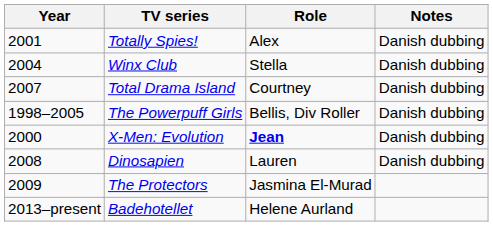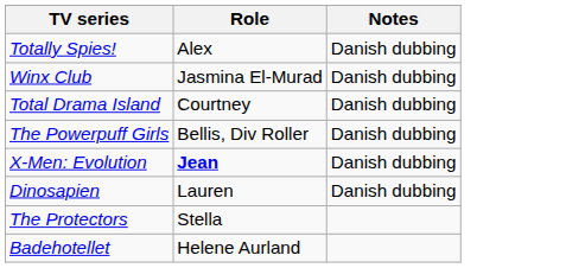 <table class="wikitable">
 <tr>
-<th>Year</th>
 <th>TV series</th>
 <th>Role</th>
 <th>Notes</th>
 </tr>
 <tr>
-<td>2001</td>
 <td><em><a href='#'>Totally Spies!</a></em></td>
 <td>Alex</td>
 <td>Danish dubbing</td>
 </tr>
 <tr>
-<td>2004</td>
 <td><em><a href='#'>Winx Club</a></em></td>
-<td>Stella</td>
+<td>Jasmina El-Murad</td>
 <td>Danish dubbing</td>
 </tr>
 <tr>
-<td>2007</td>
 <td><em><a href='#'>Total Drama Island</a></em></td>
 <td>Courtney</td>
 <td>Danish dubbing</td>
 </tr>
 <tr>
-<td>1998–2005</td>
 <td><em><a href='#'>The Powerpuff Girls</a></em></td>
 <td>Bellis, Div Roller</td>
 <td>Danish dubbing</td>
 </tr>
 <tr>
-<td>2000</td>
 <td><em><a href='#'>X-Men: Evolution</a></em></td>
 <td><strong><a href='#'>Jean</a></strong></td>
 <td>Danish dubbing</td>
 </tr>
 <tr>
-<td>2008</td>
 <td><em><a href='#'>Dinosapien</a></em></td>
 <td>Lauren</td>
 <td>Danish dubbing</td>
 </tr>
 <tr>
-<td>2009</td>
 <td><em><a href='#'>The Protectors</a></em></td>
-<td>Jasmina El-Murad</td>
+<td>Stella</td>
 <td></td>
 </tr>
 <tr>
-<td>2013–present</td>
 <td><em><a href='#'>Badehotellet</a></em></td>
 <td>Helene Aurland</td>
 <td></td>
 </tr>
 </table>
